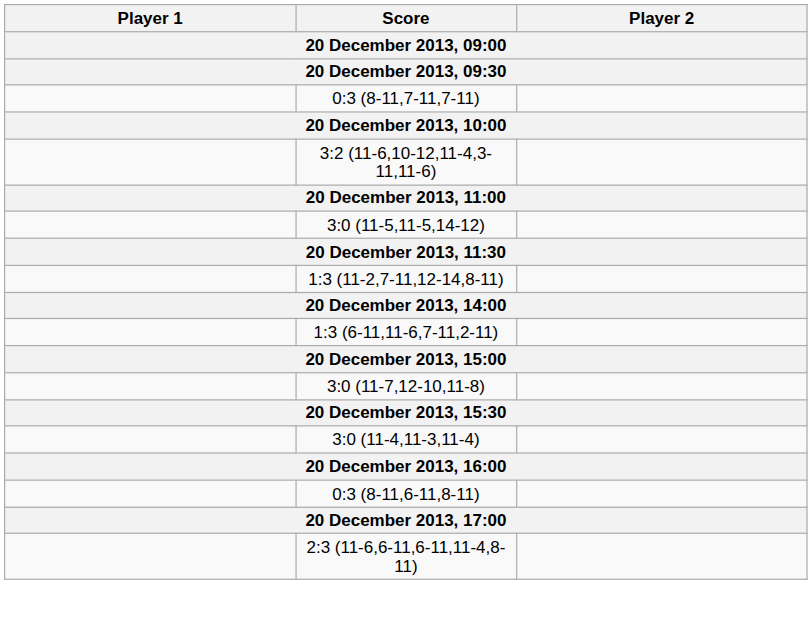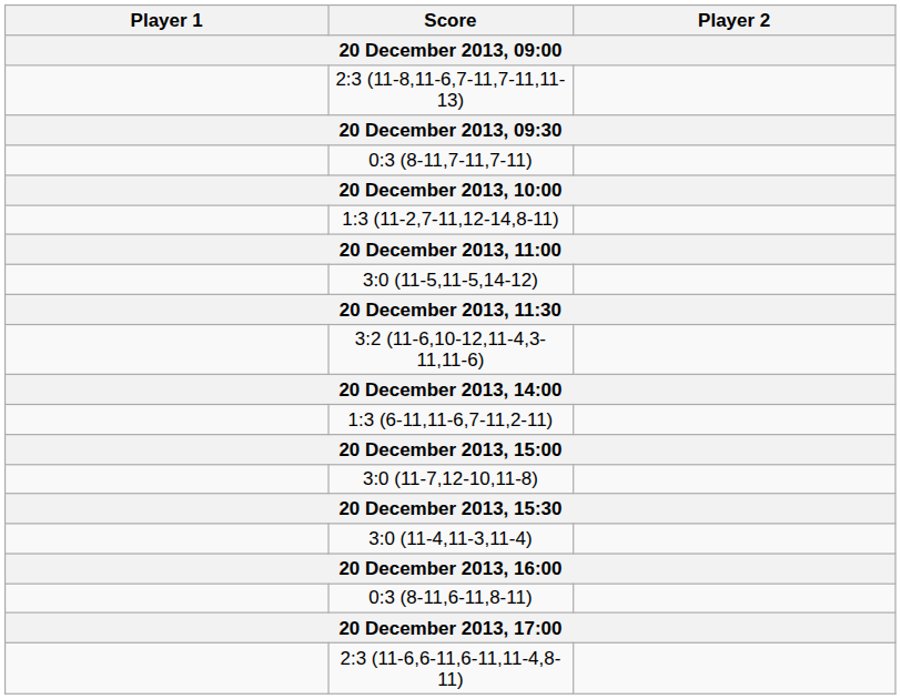 <table class="wikitable" style="text-align: center; font-size:90% ">
 <tr>
 <th align="right" width="240">Player 1</th>
 <th width="180">Score</th>
 <th align="left" width="240">Player 2</th>
 </tr>
 <tr>
 <th colspan=3>20 December 2013, 09:00</th>
+</tr>
+<tr>
+<td align=right></td>
+<td align=center>2:3 (11-8,11-6,7-11,7-11,11-13)</td>
+<td align=left><strong></strong></td>
 </tr>
 <tr>
 <th colspan=3>20 December 2013, 09:30</th>
 </tr>
 <tr>
 <td align=right></td>
 <td align=center>0:3 (8-11,7-11,7-11)</td>
 <td align=left><strong></strong></td>
 </tr>
 <tr>
 <th colspan=3>20 December 2013, 10:00</th>
 </tr>
 <tr>
-<td align=right><strong></strong></td>
-<td align=center>3:2 (11-6,10-12,11-4,3-11,11-6)</td>
-<td align=left></td>
+<td align=right></td>
+<td align=center>1:3 (11-2,7-11,12-14,8-11)</td>
+<td align=left><strong></strong></td>
 </tr>
 <tr>
 <th colspan=3>20 December 2013, 11:00</th>
 </tr>
 <tr>
 <td align=right><strong></strong></td>
 <td align=center>3:0 (11-5,11-5,14-12)</td>
 <td align=left></td>
 </tr>
 <tr>
 <th colspan=3>20 December 2013, 11:30</th>
 </tr>
 <tr>
-<td align=right></td>
-<td align=center>1:3 (11-2,7-11,12-14,8-11)</td>
-<td align=left><strong></strong></td>
+<td align=right><strong></strong></td>
+<td align=center>3:2 (11-6,10-12,11-4,3-11,11-6)</td>
+<td align=left></td>
 </tr>
 <tr>
 <th colspan=3>20 December 2013, 14:00</th>
 </tr>
 <tr>
 <td align=right></td>
 <td align=center>1:3 (6-11,11-6,7-11,2-11)</td>
 <td align=left><strong></strong></td>
 </tr>
 <tr>
 <th colspan=3>20 December 2013, 15:00</th>
 </tr>
 <tr>
 <td align=right><strong></strong></td>
 <td align=center>3:0 (11-7,12-10,11-8)</td>
 <td align=left></td>
 </tr>
 <tr>
 <th colspan=3>20 December 2013, 15:30</th>
 </tr>
 <tr>
 <td align=right><strong></strong></td>
 <td align=center>3:0 (11-4,11-3,11-4)</td>
 <td align=left></td>
 </tr>
 <tr>
 <th colspan=3>20 December 2013, 16:00</th>
 </tr>
 <tr>
 <td align=right></td>
 <td align=center>0:3 (8-11,6-11,8-11)</td>
 <td align=left><strong></strong></td>
 </tr>
 <tr>
 <th colspan=3>20 December 2013, 17:00</th>
 </tr>
 <tr>
 <td align=right></td>
 <td align=center>2:3 (11-6,6-11,6-11,11-4,8-11)</td>
 <td align=left><strong></strong></td>
 </tr>
 </table>
